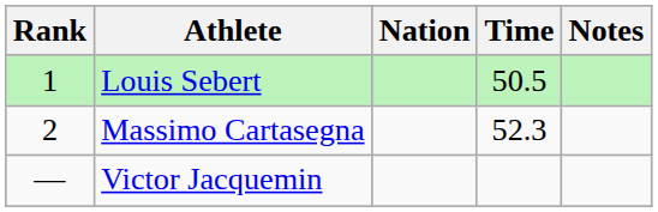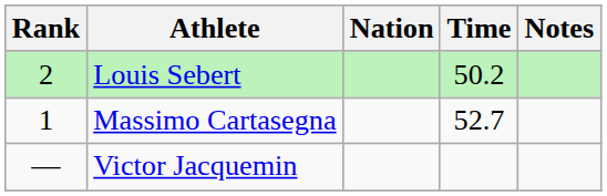 <table class="wikitable sortable" style="text-align:center">
 <tr>
 <th>Rank</th>
 <th>Athlete</th>
 <th>Nation</th>
 <th>Time</th>
 <th>Notes</th>
 </tr>
 <tr bgcolor=bbf3bb>
-<td>1</td>
+<td>2</td>
 <td align=left data-sort-value="Sebert, Louis"><a href='#'>Louis Sebert</a></td>
 <td align=left></td>
-<td>50.5</td>
+<td>50.2</td>
 <td></td>
 </tr>
 <tr>
-<td>2</td>
+<td>1</td>
 <td align=left data-sort-value="Cartasegna, Massimo"><a href='#'>Massimo Cartasegna</a></td>
 <td align=left></td>
-<td>52.3</td>
+<td>52.7</td>
 <td></td>
 </tr>
 <tr>
 <td data-sort-value=3>—</td>
 <td align=left data-sort-value="Jacquemin, Victor"><a href='#'>Victor Jacquemin</a></td>
 <td align=left></td>
 <td></td>
 <td></td>
 </tr>
 </table>
